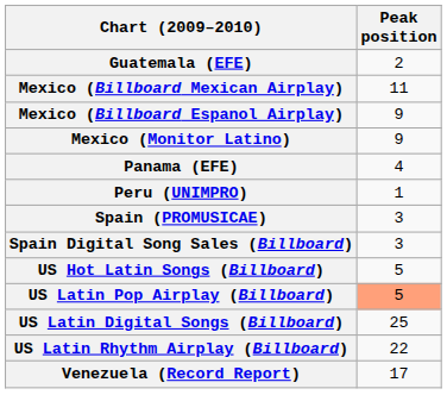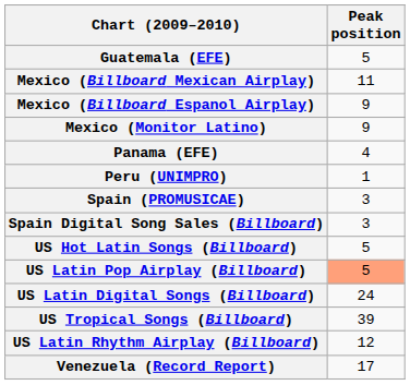 <table class="wikitable plainrowheaders" style="text-align:center;">
 <tr>
 <th align="left">Chart (2009–2010)</th>
 <th align="left">Peak<br>position</th>
 </tr>
 <tr>
 <th scope="row">Guatemala (<a href='#'>EFE</a>)</th>
-<td>2</td>
+<td>5</td>
 </tr>
 <tr>
 <th scope="row">Mexico (<a href='#'><em>Billboard</em> Mexican Airplay</a>) </th>
 <td align="center">11</td>
 </tr>
 <tr>
 <th scope="row">Mexico (<a href='#'><em>Billboard</em> Espanol Airplay</a>)</th>
 <td align="center">9</td>
 </tr>
 <tr>
 <th scope="row">Mexico (<a href='#'>Monitor Latino</a>)</th>
 <td align="center">9</td>
 </tr>
 <tr>
 <th scope="row">Panama (EFE)</th>
 <td align="center">4</td>
 </tr>
 <tr>
 <th scope="row">Peru (<a href='#'>UNIMPRO</a>)</th>
 <td align="center">1</td>
 </tr>
 <tr>
 <th scope="row">Spain (<a href='#'>PROMUSICAE</a>)</th>
 <td align="center">3</td>
 </tr>
 <tr>
 <th scope="row">Spain Digital Song Sales (<em><a href='#'>Billboard</a></em>)</th>
 <td align="center">3</td>
 </tr>
 <tr>
 <th scope="row">US <a href='#'>Hot Latin Songs</a> (<em><a href='#'>Billboard</a></em>)</th>
 <td align="center">5</td>
 </tr>
 <tr>
 <th scope="row">US <a href='#'>Latin Pop Airplay</a> (<em><a href='#'>Billboard</a></em>)</th>
 <td align="center" style="background: lightsalmon;">5</td>
 </tr>
 <tr>
 <th scope="row">US <a href='#'>Latin Digital Songs</a> (<em><a href='#'>Billboard</a></em>)</th>
-<td align="center">25</td>
+<td align="center">24</td>
+</tr>
+<tr>
+<th scope="row">US <a href='#'>Tropical Songs</a> (<em><a href='#'>Billboard</a></em>)</th>
+<td align="center">39</td>
 </tr>
 <tr>
 <th scope="row">US <a href='#'>Latin Rhythm Airplay</a> (<em><a href='#'>Billboard</a></em>)</th>
-<td align="center">22</td>
+<td align="center">12</td>
 </tr>
 <tr>
 <th scope="row">Venezuela (<a href='#'>Record Report</a>)</th>
 <td align="center">17</td>
 </tr>
 </table>
